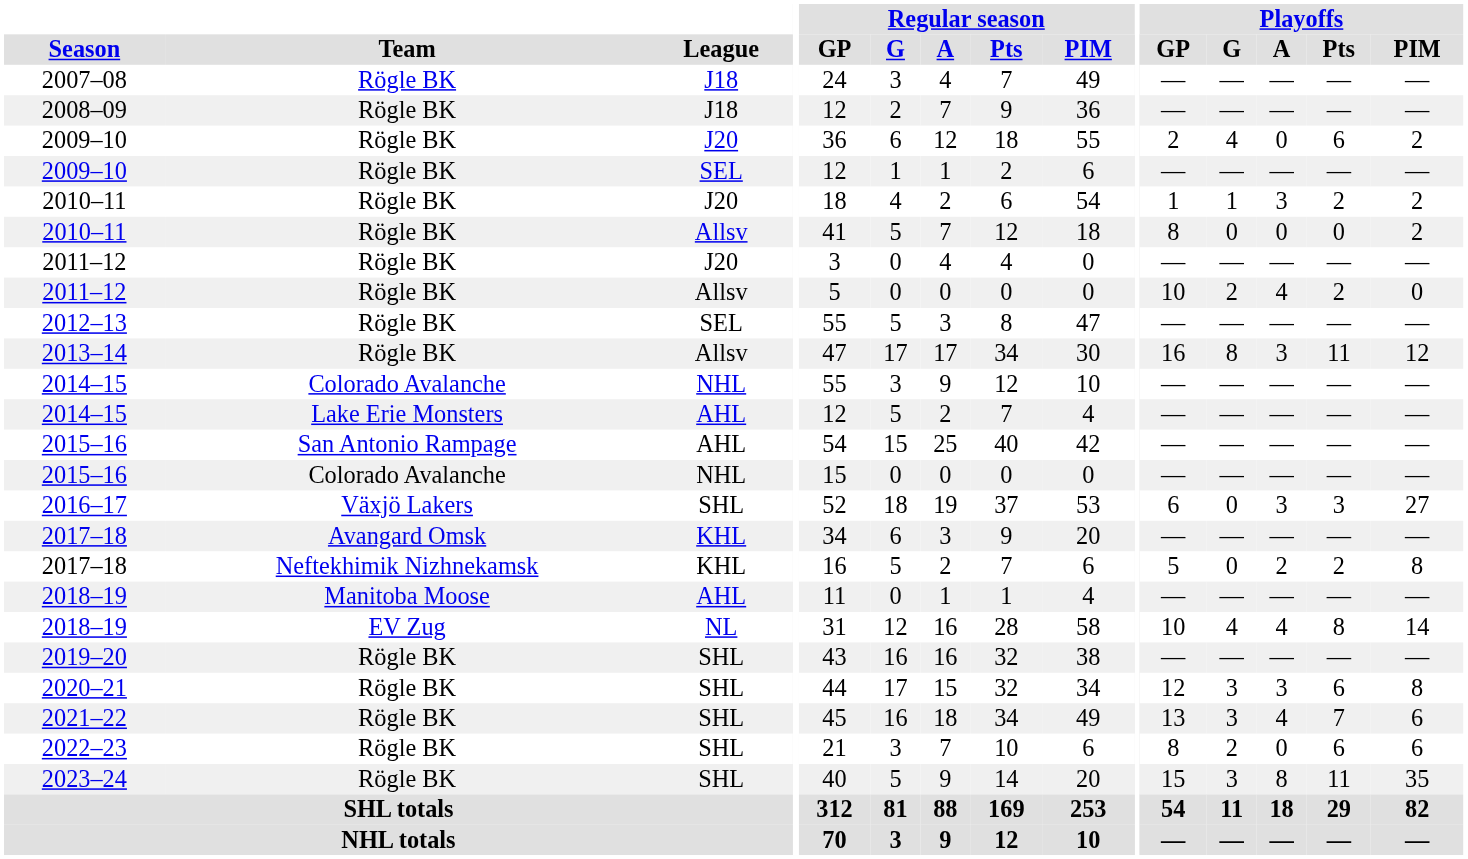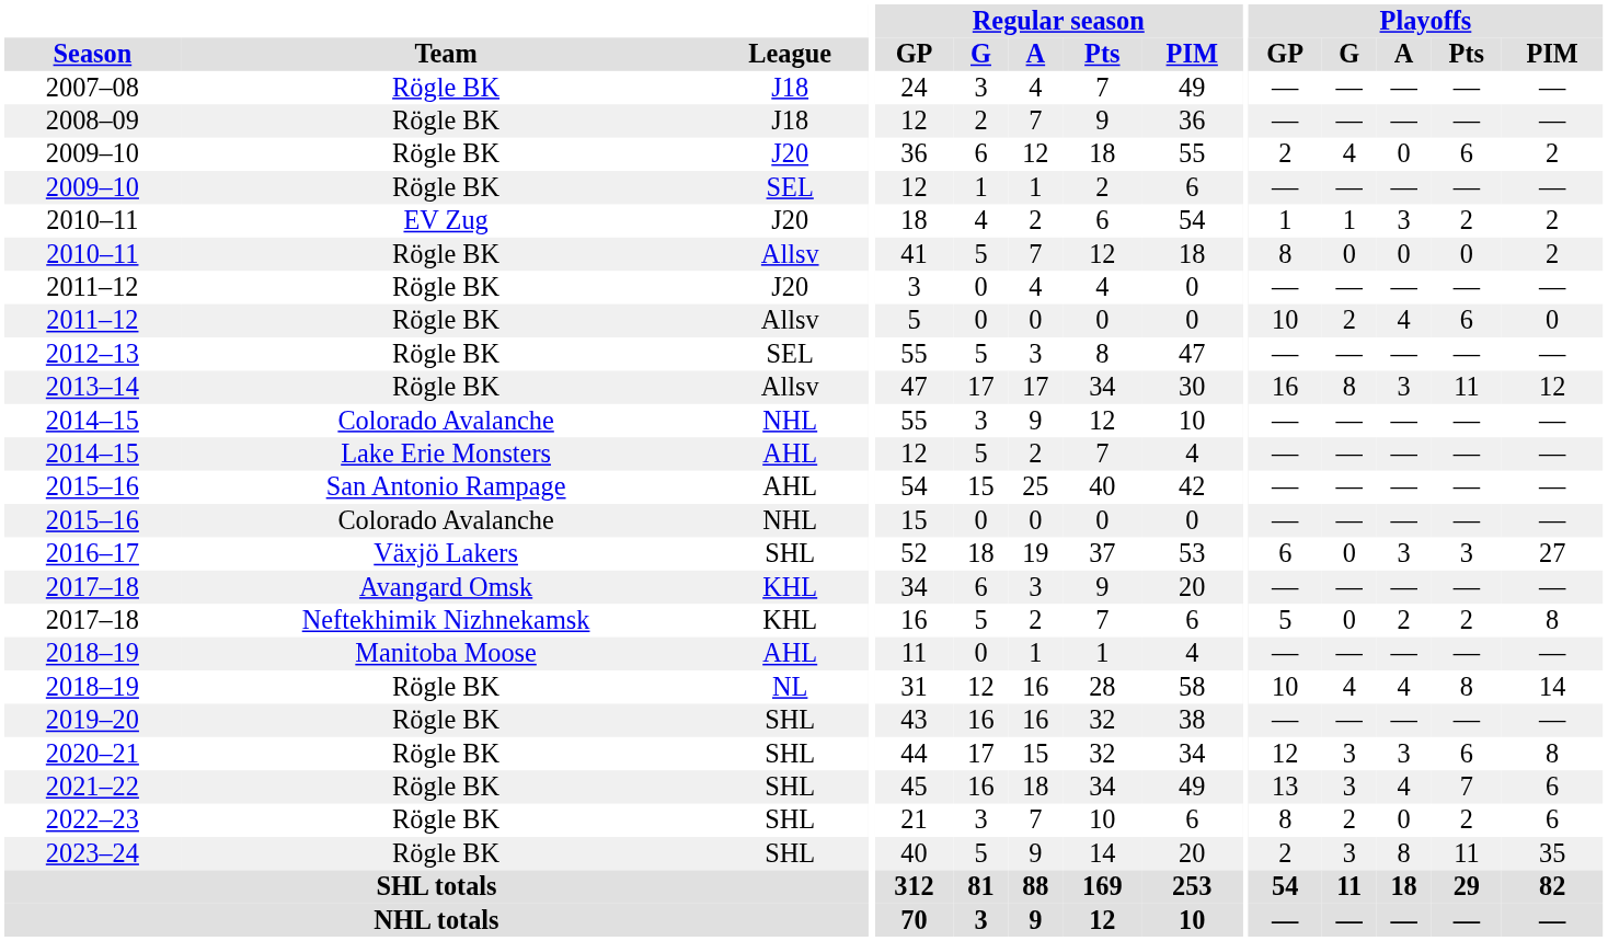 <table border="0" cellpadding="1" cellspacing="0" style="text-align:center; width:60em">
 <tr bgcolor="#e0e0e0">
 <th colspan="3" bgcolor="#ffffff"></th>
 <th rowspan="99" bgcolor="#ffffff"></th>
 <th colspan="5"><a href='#'>Regular season</a></th>
 <th rowspan="99" bgcolor="#ffffff"></th>
 <th colspan="5"><a href='#'>Playoffs</a></th>
 </tr>
 <tr bgcolor="#e0e0e0">
 <th><a href='#'>Season</a></th>
 <th>Team</th>
 <th>League</th>
 <th>GP</th>
 <th><a href='#'>G</a></th>
 <th><a href='#'>A</a></th>
 <th><a href='#'>Pts</a></th>
 <th><a href='#'>PIM</a></th>
 <th>GP</th>
 <th>G</th>
 <th>A</th>
 <th>Pts</th>
 <th>PIM</th>
 </tr>
 <tr>
 <td>2007–08</td>
 <td><a href='#'>Rögle BK</a></td>
 <td><a href='#'>J18</a></td>
 <td>24</td>
 <td>3</td>
 <td>4</td>
 <td>7</td>
 <td>49</td>
 <td>—</td>
 <td>—</td>
 <td>—</td>
 <td>—</td>
 <td>—</td>
 </tr>
 <tr bgcolor="#f0f0f0">
 <td>2008–09</td>
 <td>Rögle BK</td>
 <td>J18</td>
 <td>12</td>
 <td>2</td>
 <td>7</td>
 <td>9</td>
 <td>36</td>
 <td>—</td>
 <td>—</td>
 <td>—</td>
 <td>—</td>
 <td>—</td>
 </tr>
 <tr>
 <td>2009–10</td>
 <td>Rögle BK</td>
 <td><a href='#'>J20</a></td>
 <td>36</td>
 <td>6</td>
 <td>12</td>
 <td>18</td>
 <td>55</td>
 <td>2</td>
 <td>4</td>
 <td>0</td>
 <td>6</td>
 <td>2</td>
 </tr>
 <tr bgcolor="#f0f0f0">
 <td><a href='#'>2009–10</a></td>
 <td>Rögle BK</td>
 <td><a href='#'>SEL</a></td>
 <td>12</td>
 <td>1</td>
 <td>1</td>
 <td>2</td>
 <td>6</td>
 <td>—</td>
 <td>—</td>
 <td>—</td>
 <td>—</td>
 <td>—</td>
 </tr>
 <tr>
 <td>2010–11</td>
-<td>Rögle BK</td>
+<td><a href='#'>EV Zug</a></td>
 <td>J20</td>
 <td>18</td>
 <td>4</td>
 <td>2</td>
 <td>6</td>
 <td>54</td>
 <td>1</td>
 <td>1</td>
 <td>3</td>
 <td>2</td>
 <td>2</td>
 </tr>
 <tr bgcolor="#f0f0f0">
 <td><a href='#'>2010–11</a></td>
 <td>Rögle BK</td>
 <td><a href='#'>Allsv</a></td>
 <td>41</td>
 <td>5</td>
 <td>7</td>
 <td>12</td>
 <td>18</td>
 <td>8</td>
 <td>0</td>
 <td>0</td>
 <td>0</td>
 <td>2</td>
 </tr>
 <tr>
 <td>2011–12</td>
 <td>Rögle BK</td>
 <td>J20</td>
 <td>3</td>
 <td>0</td>
 <td>4</td>
 <td>4</td>
 <td>0</td>
 <td>—</td>
 <td>—</td>
 <td>—</td>
 <td>—</td>
 <td>—</td>
 </tr>
 <tr bgcolor="#f0f0f0">
 <td><a href='#'>2011–12</a></td>
 <td>Rögle BK</td>
 <td>Allsv</td>
 <td>5</td>
 <td>0</td>
 <td>0</td>
 <td>0</td>
 <td>0</td>
 <td>10</td>
 <td>2</td>
 <td>4</td>
-<td>2</td>
+<td>6</td>
 <td>0</td>
 </tr>
 <tr>
 <td><a href='#'>2012–13</a></td>
 <td>Rögle BK</td>
 <td>SEL</td>
 <td>55</td>
 <td>5</td>
 <td>3</td>
 <td>8</td>
 <td>47</td>
 <td>—</td>
 <td>—</td>
 <td>—</td>
 <td>—</td>
 <td>—</td>
 </tr>
 <tr bgcolor="#f0f0f0">
 <td><a href='#'>2013–14</a></td>
 <td>Rögle BK</td>
 <td>Allsv</td>
 <td>47</td>
 <td>17</td>
 <td>17</td>
 <td>34</td>
 <td>30</td>
 <td>16</td>
 <td>8</td>
 <td>3</td>
 <td>11</td>
 <td>12</td>
 </tr>
 <tr>
 <td><a href='#'>2014–15</a></td>
 <td><a href='#'>Colorado Avalanche</a></td>
 <td><a href='#'>NHL</a></td>
 <td>55</td>
 <td>3</td>
 <td>9</td>
 <td>12</td>
 <td>10</td>
 <td>—</td>
 <td>—</td>
 <td>—</td>
 <td>—</td>
 <td>—</td>
 </tr>
 <tr bgcolor="#f0f0f0">
 <td><a href='#'>2014–15</a></td>
 <td><a href='#'>Lake Erie Monsters</a></td>
 <td><a href='#'>AHL</a></td>
 <td>12</td>
 <td>5</td>
 <td>2</td>
 <td>7</td>
 <td>4</td>
 <td>—</td>
 <td>—</td>
 <td>—</td>
 <td>—</td>
 <td>—</td>
 </tr>
 <tr>
 <td><a href='#'>2015–16</a></td>
 <td><a href='#'>San Antonio Rampage</a></td>
 <td>AHL</td>
 <td>54</td>
 <td>15</td>
 <td>25</td>
 <td>40</td>
 <td>42</td>
 <td>—</td>
 <td>—</td>
 <td>—</td>
 <td>—</td>
 <td>—</td>
 </tr>
 <tr bgcolor="#f0f0f0">
 <td><a href='#'>2015–16</a></td>
 <td>Colorado Avalanche</td>
 <td>NHL</td>
 <td>15</td>
 <td>0</td>
 <td>0</td>
 <td>0</td>
 <td>0</td>
 <td>—</td>
 <td>—</td>
 <td>—</td>
 <td>—</td>
 <td>—</td>
 </tr>
 <tr>
 <td><a href='#'>2016–17</a></td>
 <td><a href='#'>Växjö Lakers</a></td>
 <td>SHL</td>
 <td>52</td>
 <td>18</td>
 <td>19</td>
 <td>37</td>
 <td>53</td>
 <td>6</td>
 <td>0</td>
 <td>3</td>
 <td>3</td>
 <td>27</td>
 </tr>
 <tr bgcolor="#f0f0f0">
 <td><a href='#'>2017–18</a></td>
 <td><a href='#'>Avangard Omsk</a></td>
 <td><a href='#'>KHL</a></td>
 <td>34</td>
 <td>6</td>
 <td>3</td>
 <td>9</td>
 <td>20</td>
 <td>—</td>
 <td>—</td>
 <td>—</td>
 <td>—</td>
 <td>—</td>
 </tr>
 <tr>
 <td>2017–18</td>
 <td><a href='#'>Neftekhimik Nizhnekamsk</a></td>
 <td>KHL</td>
 <td>16</td>
 <td>5</td>
 <td>2</td>
 <td>7</td>
 <td>6</td>
 <td>5</td>
 <td>0</td>
 <td>2</td>
 <td>2</td>
 <td>8</td>
 </tr>
 <tr bgcolor="#f0f0f0">
 <td><a href='#'>2018–19</a></td>
 <td><a href='#'>Manitoba Moose</a></td>
 <td><a href='#'>AHL</a></td>
 <td>11</td>
 <td>0</td>
 <td>1</td>
 <td>1</td>
 <td>4</td>
 <td>—</td>
 <td>—</td>
 <td>—</td>
 <td>—</td>
 <td>—</td>
 </tr>
 <tr>
 <td><a href='#'>2018–19</a></td>
-<td><a href='#'>EV Zug</a></td>
+<td>Rögle BK</td>
 <td><a href='#'>NL</a></td>
 <td>31</td>
 <td>12</td>
 <td>16</td>
 <td>28</td>
 <td>58</td>
 <td>10</td>
 <td>4</td>
 <td>4</td>
 <td>8</td>
 <td>14</td>
 </tr>
 <tr bgcolor="#f0f0f0">
 <td><a href='#'>2019–20</a></td>
 <td>Rögle BK</td>
 <td>SHL</td>
 <td>43</td>
 <td>16</td>
 <td>16</td>
 <td>32</td>
 <td>38</td>
 <td>—</td>
 <td>—</td>
 <td>—</td>
 <td>—</td>
 <td>—</td>
 </tr>
 <tr>
 <td><a href='#'>2020–21</a></td>
 <td>Rögle BK</td>
 <td>SHL</td>
 <td>44</td>
 <td>17</td>
 <td>15</td>
 <td>32</td>
 <td>34</td>
 <td>12</td>
 <td>3</td>
 <td>3</td>
 <td>6</td>
 <td>8</td>
 </tr>
 <tr bgcolor="#f0f0f0">
 <td><a href='#'>2021–22</a></td>
 <td>Rögle BK</td>
 <td>SHL</td>
 <td>45</td>
 <td>16</td>
 <td>18</td>
 <td>34</td>
 <td>49</td>
 <td>13</td>
 <td>3</td>
 <td>4</td>
 <td>7</td>
 <td>6</td>
 </tr>
 <tr>
 <td><a href='#'>2022–23</a></td>
 <td>Rögle BK</td>
 <td>SHL</td>
 <td>21</td>
 <td>3</td>
 <td>7</td>
 <td>10</td>
 <td>6</td>
 <td>8</td>
 <td>2</td>
 <td>0</td>
-<td>6</td>
+<td>2</td>
 <td>6</td>
 </tr>
 <tr bgcolor="#f0f0f0">
 <td><a href='#'>2023–24</a></td>
 <td>Rögle BK</td>
 <td>SHL</td>
 <td>40</td>
 <td>5</td>
 <td>9</td>
 <td>14</td>
 <td>20</td>
-<td>15</td>
+<td>2</td>
 <td>3</td>
 <td>8</td>
 <td>11</td>
 <td>35</td>
 </tr>
 <tr bgcolor="#e0e0e0">
 <th colspan="3">SHL totals</th>
 <th>312</th>
 <th>81</th>
 <th>88</th>
 <th>169</th>
 <th>253</th>
 <th>54</th>
 <th>11</th>
 <th>18</th>
 <th>29</th>
 <th>82</th>
 </tr>
 <tr bgcolor="#e0e0e0">
 <th colspan="3">NHL totals</th>
 <th>70</th>
 <th>3</th>
 <th>9</th>
 <th>12</th>
 <th>10</th>
 <th>—</th>
 <th>—</th>
 <th>—</th>
 <th>—</th>
 <th>—</th>
 </tr>
 </table>
